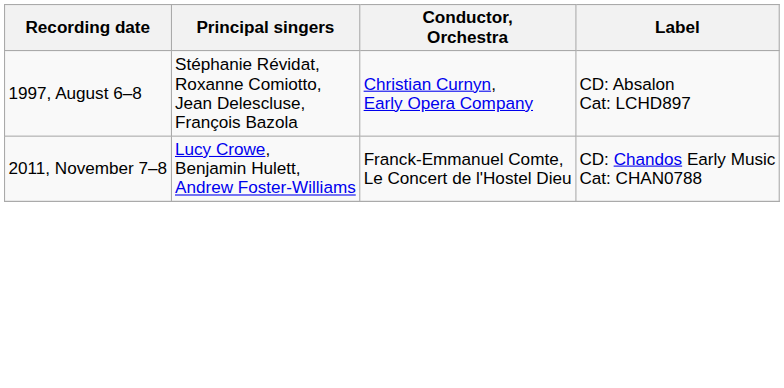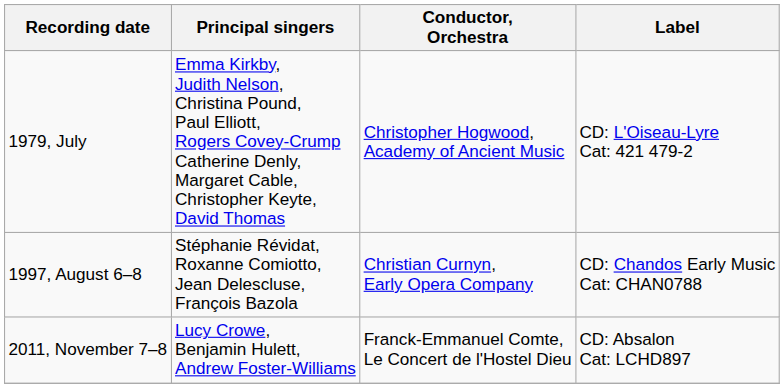 <table class="wikitable">
 <tr>
 <th>Recording date</th>
 <th>Principal singers</th>
 <th>Conductor,<br>Orchestra</th>
 <th>Label</th>
 </tr>
 <tr>
+<td>1979, July</td>
+<td><a href='#'>Emma Kirkby</a>,<br><a href='#'>Judith Nelson</a>,<br> Christina Pound,<br>Paul Elliott,<br><a href='#'>Rogers Covey-Crump</a><br>Catherine Denly,<br>Margaret Cable,<br>Christopher Keyte,<br><a href='#'>David Thomas</a></td>
+<td><a href='#'>Christopher Hogwood</a>,<br><a href='#'>Academy of Ancient Music</a></td>
+<td>CD: <a href='#'>L'Oiseau-Lyre</a><br>Cat: 421 479-2</td>
+</tr>
+<tr>
 <td>1997, August 6–8</td>
 <td>Stéphanie Révidat,<br>Roxanne Comiotto,<br>Jean Delescluse,<br>François Bazola</td>
 <td><a href='#'>Christian Curnyn</a>,<br><a href='#'>Early Opera Company</a></td>
-<td>CD: Absalon<br>Cat: LCHD897</td>
+<td>CD: <a href='#'>Chandos</a> Early Music<br>Cat: CHAN0788</td>
 </tr>
 <tr>
 <td>2011, November 7–8</td>
 <td><a href='#'>Lucy Crowe</a>,<br>Benjamin Hulett,<br><a href='#'>Andrew Foster-Williams</a></td>
 <td>Franck-Emmanuel Comte,<br>Le Concert de l'Hostel Dieu</td>
-<td>CD: <a href='#'>Chandos</a> Early Music<br>Cat: CHAN0788</td>
+<td>CD: Absalon<br>Cat: LCHD897</td>
 </tr>
 <tr>
 </tr>
 </table>
